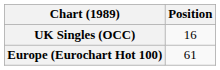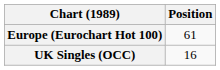 <table class="wikitable sortable plainrowheaders" style="text-align:center">
 <tr>
 <th>Chart (1989)</th>
 <th>Position</th>
 </tr>
 <tr>
+<th scope="row">Europe (Eurochart Hot 100)</th>
+<td>61</td>
+</tr>
+<tr>
 <th scope="row">UK Singles (OCC)</th>
 <td>16</td>
 </tr>
-<tr>
-<th scope="row">Europe (Eurochart Hot 100)</th>
-<td>61</td>
-</tr>
 </table>
